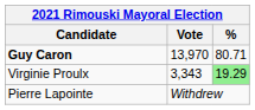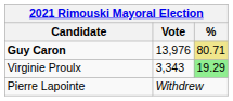 <table class="wikitable">
 <tr>
 <th colspan="3"><a href='#'>2021 Rimouski Mayoral Election</a></th>
 </tr>
 <tr>
 <th bgcolor="#DDDDFF" width="200px">Candidate</th>
 <th bgcolor="#DDDDFF" width="50px">Vote</th>
 <th bgcolor="#DDDDFF" width="30px">%</th>
 </tr>
 <tr>
 <td><strong>Guy Caron</strong></td>
-<td>13,970</td>
-<td>80.71</td>
+<td>13,976</td>
+<td style="background: khaki;">80.71</td>
 </tr>
 <tr>
 <td>Virginie Proulx</td>
 <td>3,343</td>
 <td style="background: lightgreen;">19.29</td>
 </tr>
 <tr>
 <td>Pierre Lapointe</td>
 <td colspan="2"><em>Withdrew</em></td>
 </tr>
 </table>
